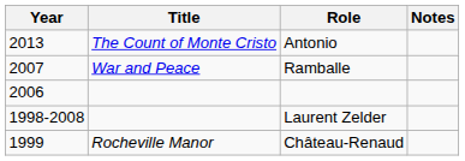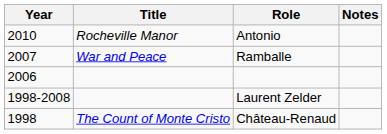 <table class="wikitable sortable">
 <tr>
 <th>Year</th>
 <th>Title</th>
 <th>Role</th>
 <th class="unsortable">Notes</th>
 </tr>
 <tr>
-<td>2013</td>
-<td><em><a href='#'>The Count of Monte Cristo</a></em></td>
+<td>2010</td>
+<td><em>Rocheville Manor</em></td>
 <td>Antonio</td>
 </tr>
 <tr>
 <td>2007</td>
 <td><em><a href='#'>War and Peace</a></em></td>
 <td>Ramballe</td>
 <td></td>
 </tr>
 <tr>
 <td>2006</td>
 <td><em></em></td>
 <td></td>
 <td></td>
 </tr>
 <tr>
 <td>1998-2008</td>
 <td><em></em></td>
 <td>Laurent Zelder</td>
 </tr>
 <tr>
-<td>1999</td>
-<td><em>Rocheville Manor</em></td>
+<td>1998</td>
+<td><em><a href='#'>The Count of Monte Cristo</a></em></td>
 <td>Château-Renaud</td>
 <td></td>
 </tr>
 </table>
